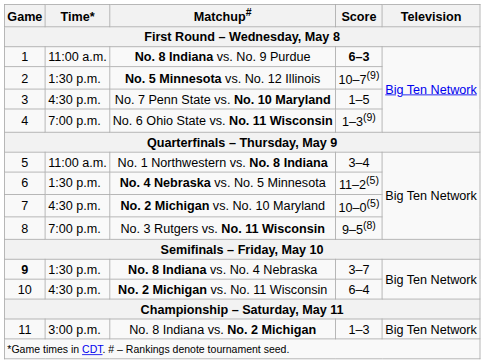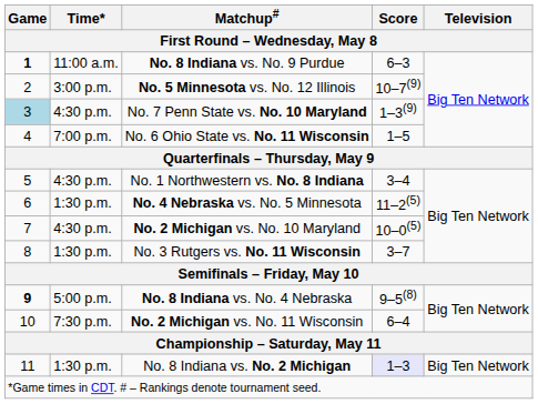 <table class="wikitable" style="font-size: 95%">
 <tr align="center">
 <th>Game</th>
 <th>Time*</th>
 <th>Matchup<sup>#</sup></th>
 <th>Score</th>
 <th>Television</th>
 </tr>
 <tr>
 <th colspan=7>First Round – Wednesday, May 8</th>
 </tr>
 <tr>
-<td style="text-align:center;">1</td>
+<td style="text-align:center;"><strong>1</strong></td>
 <td>11:00 a.m.</td>
 <td style="text-align:center;"><strong>No. 8 Indiana</strong> vs. No. 9 Purdue</td>
-<td style="text-align:center;"><strong>6–3</strong></td>
+<td style="text-align:center;">6–3</td>
 <td rowspan=4 style="text-align:center;"><a href='#'>Big Ten Network</a></td>
 </tr>
 <tr>
 <td style="text-align:center;">2</td>
-<td>1:30 p.m.</td>
+<td>3:00 p.m.</td>
 <td style="text-align:center;"><strong>No. 5 Minnesota</strong> vs. No. 12 Illinois</td>
 <td style="text-align:center;">10–7<sup>(9)</sup></td>
 </tr>
 <tr>
-<td style="text-align:center;">3</td>
+<td style="background: lightblue; text-align:center;">3</td>
 <td>4:30 p.m.</td>
 <td style="text-align:center;">No. 7 Penn State vs. <strong>No. 10 Maryland</strong></td>
-<td style="text-align:center;">1–5</td>
+<td style="text-align:center;">1–3<sup>(9)</sup></td>
 </tr>
 <tr>
 <td style="text-align:center;">4</td>
 <td>7:00 p.m.</td>
 <td style="text-align:center;">No. 6 Ohio State vs. <strong>No. 11 Wisconsin</strong></td>
-<td style="text-align:center;">1–3<sup>(9)</sup></td>
+<td style="text-align:center;">1–5</td>
 </tr>
 <tr>
 <th colspan=7>Quarterfinals – Thursday, May 9</th>
 </tr>
 <tr>
 <td style="text-align:center;">5</td>
-<td>11:00 a.m.</td>
+<td>4:30 p.m.</td>
 <td style="text-align:center;">No. 1 Northwestern vs. <strong>No. 8 Indiana</strong></td>
 <td style="text-align:center;">3–4</td>
 <td rowspan=4 style="text-align:center;">Big Ten Network</td>
 </tr>
 <tr>
 <td style="text-align:center;">6</td>
 <td>1:30 p.m.</td>
 <td style="text-align:center;"><strong>No. 4 Nebraska</strong> vs. No. 5 Minnesota</td>
 <td style="text-align:center;">11–2<sup>(5)</sup></td>
 </tr>
 <tr>
 <td style="text-align:center;">7</td>
 <td>4:30 p.m.</td>
 <td style="text-align:center;"><strong>No. 2 Michigan</strong> vs. No. 10 Maryland</td>
 <td style="text-align:center;">10–0<sup>(5)</sup></td>
 </tr>
 <tr>
 <td style="text-align:center;">8</td>
-<td>7:00 p.m.</td>
+<td>1:30 p.m.</td>
 <td style="text-align:center;">No. 3 Rutgers vs. <strong>No. 11 Wisconsin</strong></td>
-<td style="text-align:center;">9–5<sup>(8)</sup></td>
+<td style="text-align:center;">3–7</td>
 </tr>
 <tr>
 <th colspan=7>Semifinals – Friday, May 10</th>
 </tr>
 <tr>
 <td style="text-align:center;"><strong>9</strong></td>
-<td>1:30 p.m.</td>
+<td>5:00 p.m.</td>
 <td style="text-align:center;"><strong>No. 8 Indiana</strong> vs. No. 4 Nebraska</td>
-<td style="text-align:center;">3–7</td>
+<td style="text-align:center;">9–5<sup>(8)</sup></td>
 <td rowspan=2 style="text-align:center;">Big Ten Network</td>
 </tr>
 <tr>
 <td style="text-align:center;">10</td>
-<td>4:30 p.m.</td>
+<td>7:30 p.m.</td>
 <td style="text-align:center;"><strong>No. 2 Michigan</strong> vs. No. 11 Wisconsin</td>
 <td style="text-align:center;">6–4</td>
 </tr>
 <tr>
 <th colspan=7>Championship – Saturday, May 11</th>
 </tr>
 <tr>
 <td style="text-align:center;">11</td>
-<td>3:00 p.m.</td>
+<td>1:30 p.m.</td>
 <td style="text-align:center;">No. 8 Indiana vs. <strong>No. 2 Michigan</strong></td>
-<td style="text-align:center;">1–3</td>
+<td style="background: lavender; text-align:center;">1–3</td>
 <td style="text-align:center;">Big Ten Network</td>
 </tr>
 <tr>
 <td colspan=7><small>*Game times in <a href='#'>CDT</a>. # – Rankings denote tournament seed.</small></td>
 </tr>
 </table>
